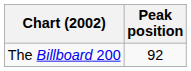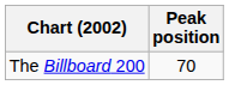 <table class="wikitable">
 <tr>
 <th>Chart (2002)</th>
 <th>Peak<br>position</th>
 </tr>
 <tr>
 <td>The <a href='#'><em>Billboard</em> 200</a></td>
-<td align="center">92</td>
+<td align="center">70</td>
 </tr>
 </table>
